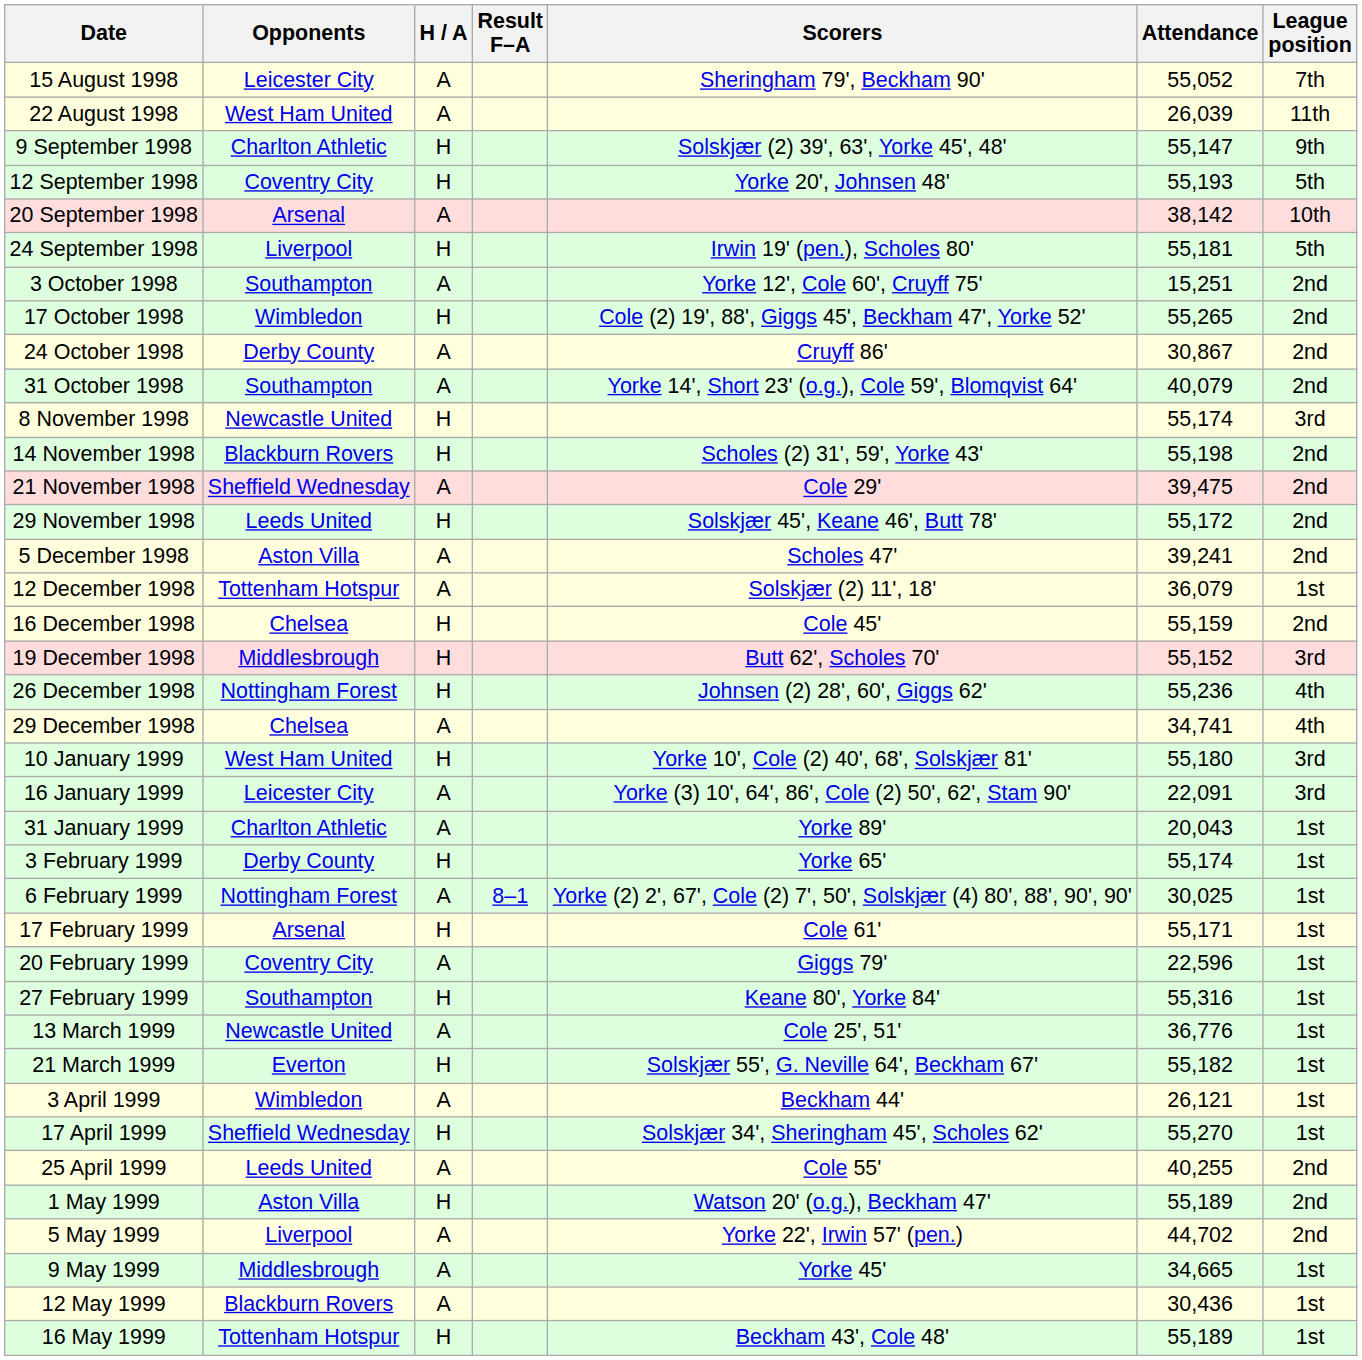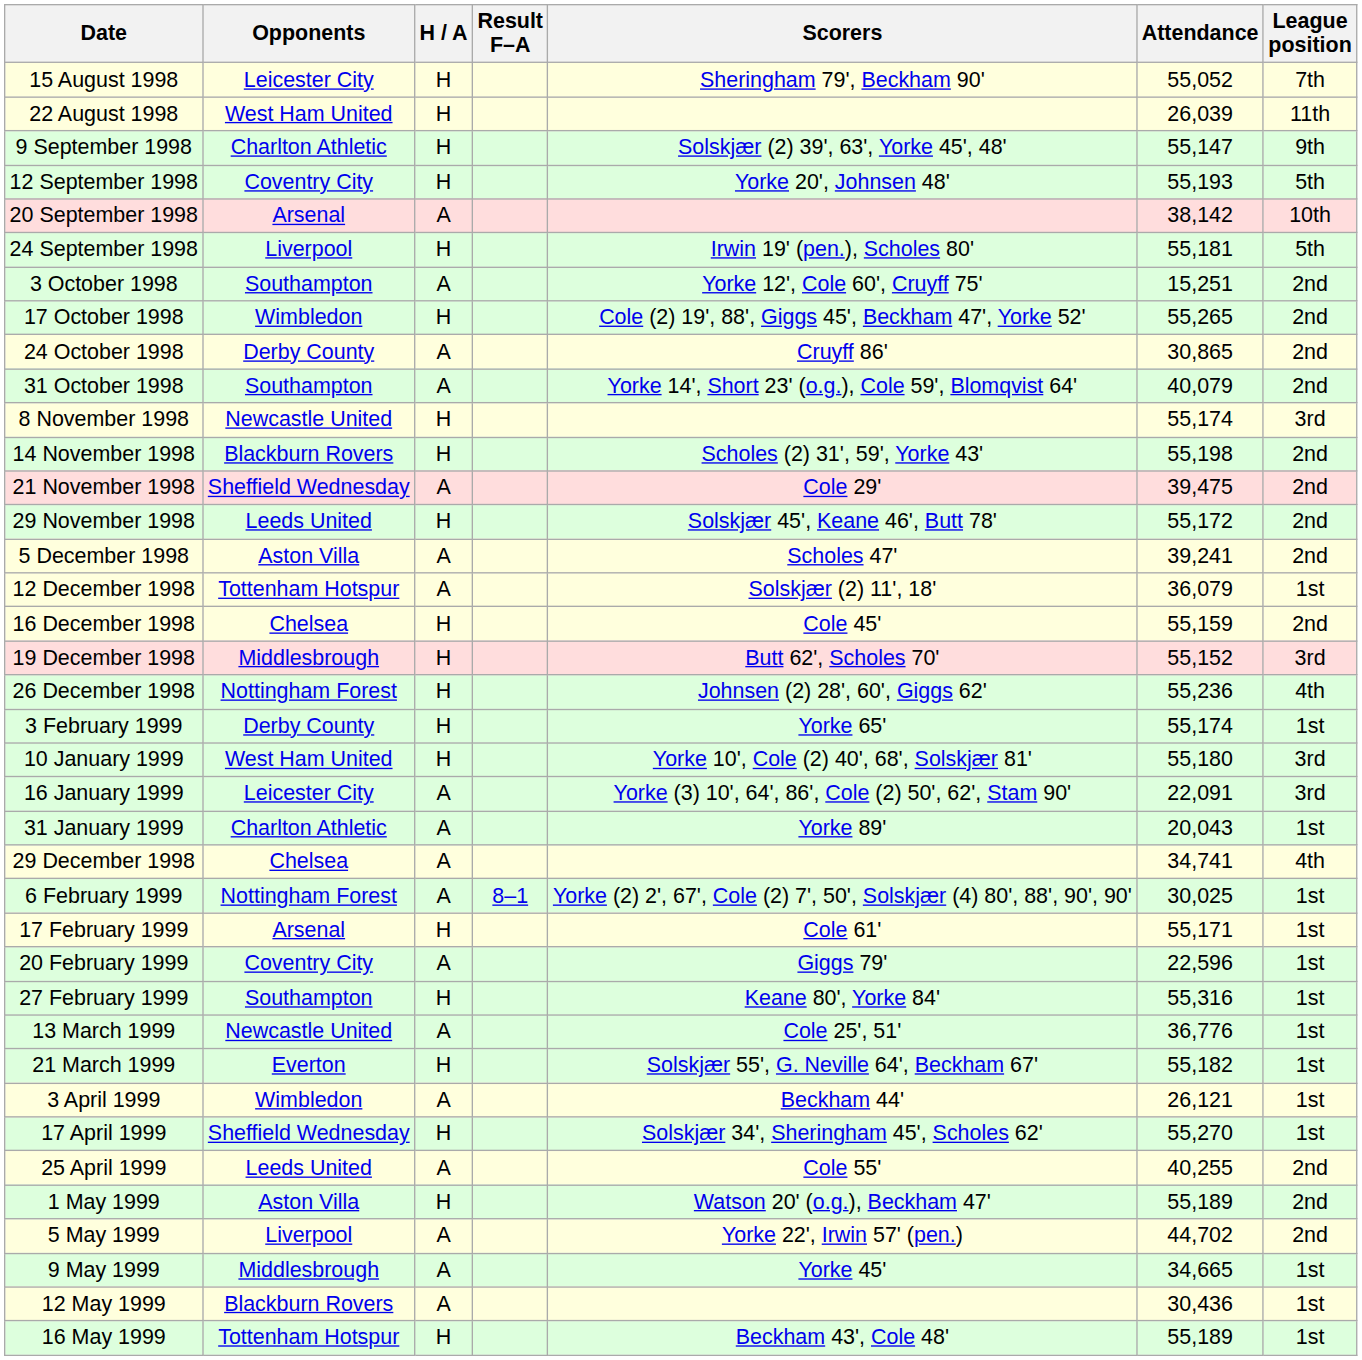 <table class="wikitable" style="text-align:center">
 <tr>
 <th>Date</th>
 <th>Opponents</th>
 <th>H / A</th>
 <th>Result<br>F–A</th>
 <th>Scorers</th>
 <th>Attendance</th>
 <th>League<br>position</th>
 </tr>
 <tr style="background:#ffd;">
 <td>15 August 1998</td>
 <td><a href='#'>Leicester City</a></td>
-<td>A</td>
+<td>H</td>
 <td></td>
 <td><a href='#'>Sheringham</a> 79', <a href='#'>Beckham</a> 90'</td>
 <td>55,052</td>
 <td>7th</td>
 </tr>
 <tr style="background:#ffd;">
 <td>22 August 1998</td>
 <td><a href='#'>West Ham United</a></td>
-<td>A</td>
+<td>H</td>
 <td></td>
 <td></td>
 <td>26,039</td>
 <td>11th</td>
 </tr>
 <tr style="background:#dfd;">
 <td>9 September 1998</td>
 <td><a href='#'>Charlton Athletic</a></td>
 <td>H</td>
 <td></td>
 <td><a href='#'>Solskjær</a> (2) 39', 63', <a href='#'>Yorke</a> 45', 48'</td>
 <td>55,147</td>
 <td>9th</td>
 </tr>
 <tr style="background:#dfd;">
 <td>12 September 1998</td>
 <td><a href='#'>Coventry City</a></td>
 <td>H</td>
 <td></td>
 <td><a href='#'>Yorke</a> 20', <a href='#'>Johnsen</a> 48'</td>
 <td>55,193</td>
 <td>5th</td>
 </tr>
 <tr style="background:#fdd;">
 <td>20 September 1998</td>
 <td><a href='#'>Arsenal</a></td>
 <td>A</td>
 <td></td>
 <td></td>
 <td>38,142</td>
 <td>10th</td>
 </tr>
 <tr style="background:#dfd;">
 <td>24 September 1998</td>
 <td><a href='#'>Liverpool</a></td>
 <td>H</td>
 <td></td>
 <td><a href='#'>Irwin</a> 19' (<a href='#'>pen.</a>), <a href='#'>Scholes</a> 80'</td>
 <td>55,181</td>
 <td>5th</td>
 </tr>
 <tr style="background:#dfd;">
 <td>3 October 1998</td>
 <td><a href='#'>Southampton</a></td>
 <td>A</td>
 <td></td>
 <td><a href='#'>Yorke</a> 12', <a href='#'>Cole</a> 60', <a href='#'>Cruyff</a> 75'</td>
 <td>15,251</td>
 <td>2nd</td>
 </tr>
 <tr style="background:#dfd;">
 <td>17 October 1998</td>
 <td><a href='#'>Wimbledon</a></td>
 <td>H</td>
 <td></td>
 <td><a href='#'>Cole</a> (2) 19', 88', <a href='#'>Giggs</a> 45', <a href='#'>Beckham</a> 47', <a href='#'>Yorke</a> 52'</td>
 <td>55,265</td>
 <td>2nd</td>
 </tr>
 <tr style="background:#ffd;">
 <td>24 October 1998</td>
 <td><a href='#'>Derby County</a></td>
 <td>A</td>
 <td></td>
 <td><a href='#'>Cruyff</a> 86'</td>
-<td>30,867</td>
+<td>30,865</td>
 <td>2nd</td>
 </tr>
 <tr style="background:#dfd;">
 <td>31 October 1998</td>
 <td><a href='#'>Southampton</a></td>
 <td>A</td>
 <td></td>
 <td><a href='#'>Yorke</a> 14', <a href='#'>Short</a> 23' (<a href='#'>o.g.</a>), <a href='#'>Cole</a> 59', <a href='#'>Blomqvist</a> 64'</td>
 <td>40,079</td>
 <td>2nd</td>
 </tr>
 <tr style="background:#ffd;">
 <td>8 November 1998</td>
 <td><a href='#'>Newcastle United</a></td>
 <td>H</td>
 <td></td>
 <td></td>
 <td>55,174</td>
 <td>3rd</td>
 </tr>
 <tr style="background:#dfd;">
 <td>14 November 1998</td>
 <td><a href='#'>Blackburn Rovers</a></td>
 <td>H</td>
 <td></td>
 <td><a href='#'>Scholes</a> (2) 31', 59', <a href='#'>Yorke</a> 43'</td>
 <td>55,198</td>
 <td>2nd</td>
 </tr>
 <tr style="background:#fdd;">
 <td>21 November 1998</td>
 <td><a href='#'>Sheffield Wednesday</a></td>
 <td>A</td>
 <td></td>
 <td><a href='#'>Cole</a> 29'</td>
 <td>39,475</td>
 <td>2nd</td>
 </tr>
 <tr style="background:#dfd;">
 <td>29 November 1998</td>
 <td><a href='#'>Leeds United</a></td>
 <td>H</td>
 <td></td>
 <td><a href='#'>Solskjær</a> 45', <a href='#'>Keane</a> 46', <a href='#'>Butt</a> 78'</td>
 <td>55,172</td>
 <td>2nd</td>
 </tr>
 <tr style="background:#ffd;">
 <td>5 December 1998</td>
 <td><a href='#'>Aston Villa</a></td>
 <td>A</td>
 <td></td>
 <td><a href='#'>Scholes</a> 47'</td>
 <td>39,241</td>
 <td>2nd</td>
 </tr>
 <tr style="background:#ffd;">
 <td>12 December 1998</td>
 <td><a href='#'>Tottenham Hotspur</a></td>
 <td>A</td>
 <td></td>
 <td><a href='#'>Solskjær</a> (2) 11', 18'</td>
 <td>36,079</td>
 <td>1st</td>
 </tr>
 <tr style="background:#ffd;">
 <td>16 December 1998</td>
 <td><a href='#'>Chelsea</a></td>
 <td>H</td>
 <td></td>
 <td><a href='#'>Cole</a> 45'</td>
 <td>55,159</td>
 <td>2nd</td>
 </tr>
 <tr style="background:#fdd;">
 <td>19 December 1998</td>
 <td><a href='#'>Middlesbrough</a></td>
 <td>H</td>
 <td></td>
 <td><a href='#'>Butt</a> 62', <a href='#'>Scholes</a> 70'</td>
 <td>55,152</td>
 <td>3rd</td>
 </tr>
 <tr style="background:#dfd;">
 <td>26 December 1998</td>
 <td><a href='#'>Nottingham Forest</a></td>
 <td>H</td>
 <td></td>
 <td><a href='#'>Johnsen</a> (2) 28', 60', <a href='#'>Giggs</a> 62'</td>
 <td>55,236</td>
 <td>4th</td>
 </tr>
-<tr style="background:#ffd;">
-<td>29 December 1998</td>
-<td><a href='#'>Chelsea</a></td>
-<td>A</td>
+<tr style="background:#dfd;">
+<td>3 February 1999</td>
+<td><a href='#'>Derby County</a></td>
+<td>H</td>
 <td></td>
-<td></td>
-<td>34,741</td>
-<td>4th</td>
+<td><a href='#'>Yorke</a> 65'</td>
+<td>55,174</td>
+<td>1st</td>
 </tr>
 <tr style="background:#dfd;">
 <td>10 January 1999</td>
 <td><a href='#'>West Ham United</a></td>
 <td>H</td>
 <td></td>
 <td><a href='#'>Yorke</a> 10', <a href='#'>Cole</a> (2) 40', 68', <a href='#'>Solskjær</a> 81'</td>
 <td>55,180</td>
 <td>3rd</td>
 </tr>
 <tr style="background:#dfd;">
 <td>16 January 1999</td>
 <td><a href='#'>Leicester City</a></td>
 <td>A</td>
 <td></td>
 <td><a href='#'>Yorke</a> (3) 10', 64', 86', <a href='#'>Cole</a> (2) 50', 62', <a href='#'>Stam</a> 90'</td>
 <td>22,091</td>
 <td>3rd</td>
 </tr>
 <tr style="background:#dfd;">
 <td>31 January 1999</td>
 <td><a href='#'>Charlton Athletic</a></td>
 <td>A</td>
 <td></td>
 <td><a href='#'>Yorke</a> 89'</td>
 <td>20,043</td>
 <td>1st</td>
 </tr>
-<tr style="background:#dfd;">
-<td>3 February 1999</td>
-<td><a href='#'>Derby County</a></td>
-<td>H</td>
+<tr style="background:#ffd;">
+<td>29 December 1998</td>
+<td><a href='#'>Chelsea</a></td>
+<td>A</td>
 <td></td>
-<td><a href='#'>Yorke</a> 65'</td>
-<td>55,174</td>
-<td>1st</td>
+<td></td>
+<td>34,741</td>
+<td>4th</td>
 </tr>
 <tr style="background:#dfd;">
 <td>6 February 1999</td>
 <td><a href='#'>Nottingham Forest</a></td>
 <td>A</td>
 <td><a href='#'>8–1</a></td>
 <td><a href='#'>Yorke</a> (2) 2', 67', <a href='#'>Cole</a> (2) 7', 50', <a href='#'>Solskjær</a> (4) 80', 88', 90', 90'</td>
 <td>30,025</td>
 <td>1st</td>
 </tr>
 <tr style="background:#ffd;">
 <td>17 February 1999</td>
 <td><a href='#'>Arsenal</a></td>
 <td>H</td>
 <td></td>
 <td><a href='#'>Cole</a> 61'</td>
 <td>55,171</td>
 <td>1st</td>
 </tr>
 <tr style="background:#dfd;">
 <td>20 February 1999</td>
 <td><a href='#'>Coventry City</a></td>
 <td>A</td>
 <td></td>
 <td><a href='#'>Giggs</a> 79'</td>
 <td>22,596</td>
 <td>1st</td>
 </tr>
 <tr style="background:#dfd;">
 <td>27 February 1999</td>
 <td><a href='#'>Southampton</a></td>
 <td>H</td>
 <td></td>
 <td><a href='#'>Keane</a> 80', <a href='#'>Yorke</a> 84'</td>
 <td>55,316</td>
 <td>1st</td>
 </tr>
 <tr style="background:#dfd;">
 <td>13 March 1999</td>
 <td><a href='#'>Newcastle United</a></td>
 <td>A</td>
 <td></td>
 <td><a href='#'>Cole</a> 25', 51'</td>
 <td>36,776</td>
 <td>1st</td>
 </tr>
 <tr style="background:#dfd;">
 <td>21 March 1999</td>
 <td><a href='#'>Everton</a></td>
 <td>H</td>
 <td></td>
 <td><a href='#'>Solskjær</a> 55', <a href='#'>G. Neville</a> 64', <a href='#'>Beckham</a> 67'</td>
 <td>55,182</td>
 <td>1st</td>
 </tr>
 <tr style="background:#ffd;">
 <td>3 April 1999</td>
 <td><a href='#'>Wimbledon</a></td>
 <td>A</td>
 <td></td>
 <td><a href='#'>Beckham</a> 44'</td>
 <td>26,121</td>
 <td>1st</td>
 </tr>
 <tr style="background:#dfd;">
 <td>17 April 1999</td>
 <td><a href='#'>Sheffield Wednesday</a></td>
 <td>H</td>
 <td></td>
 <td><a href='#'>Solskjær</a> 34', <a href='#'>Sheringham</a> 45', <a href='#'>Scholes</a> 62'</td>
 <td>55,270</td>
 <td>1st</td>
 </tr>
 <tr style="background:#ffd;">
 <td>25 April 1999</td>
 <td><a href='#'>Leeds United</a></td>
 <td>A</td>
 <td></td>
 <td><a href='#'>Cole</a> 55'</td>
 <td>40,255</td>
 <td>2nd</td>
 </tr>
 <tr style="background:#dfd;">
 <td>1 May 1999</td>
 <td><a href='#'>Aston Villa</a></td>
 <td>H</td>
 <td></td>
 <td><a href='#'>Watson</a> 20' (<a href='#'>o.g.</a>), <a href='#'>Beckham</a> 47'</td>
 <td>55,189</td>
 <td>2nd</td>
 </tr>
 <tr style="background:#ffd;">
 <td>5 May 1999</td>
 <td><a href='#'>Liverpool</a></td>
 <td>A</td>
 <td></td>
 <td><a href='#'>Yorke</a> 22', <a href='#'>Irwin</a> 57' (<a href='#'>pen.</a>)</td>
 <td>44,702</td>
 <td>2nd</td>
 </tr>
 <tr style="background:#dfd;">
 <td>9 May 1999</td>
 <td><a href='#'>Middlesbrough</a></td>
 <td>A</td>
 <td></td>
 <td><a href='#'>Yorke</a> 45'</td>
 <td>34,665</td>
 <td>1st</td>
 </tr>
 <tr style="background:#ffd;">
 <td>12 May 1999</td>
 <td><a href='#'>Blackburn Rovers</a></td>
 <td>A</td>
 <td></td>
 <td></td>
 <td>30,436</td>
 <td>1st</td>
 </tr>
 <tr style="background:#dfd;">
 <td>16 May 1999</td>
 <td><a href='#'>Tottenham Hotspur</a></td>
 <td>H</td>
 <td></td>
 <td><a href='#'>Beckham</a> 43', <a href='#'>Cole</a> 48'</td>
 <td>55,189</td>
 <td>1st</td>
 </tr>
 </table>
